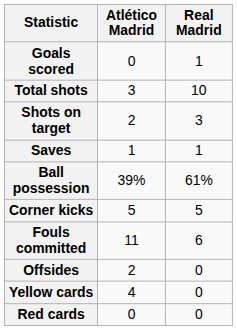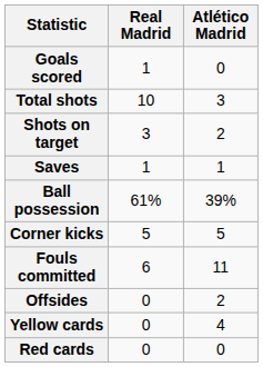 <table class="wikitable plainrowheaders" style="text-align:center">
 <tr>
 <th scope="col" style="width:100px">Statistic</th>
+<th scope="col" style="width:70px">Real Madrid</th>
 <th scope="col" style="width:70px">Atlético Madrid</th>
-<th scope="col" style="width:70px">Real Madrid</th>
 </tr>
 <tr>
 <th scope=row>Goals scored</th>
+<td>1</td>
 <td>0</td>
-<td>1</td>
 </tr>
 <tr>
 <th scope=row>Total shots</th>
+<td>10</td>
 <td>3</td>
-<td>10</td>
 </tr>
 <tr>
 <th scope=row>Shots on target</th>
+<td>3</td>
 <td>2</td>
-<td>3</td>
 </tr>
 <tr>
 <th scope=row>Saves</th>
 <td>1</td>
 <td>1</td>
 </tr>
 <tr>
 <th scope=row>Ball possession</th>
+<td>61%</td>
 <td>39%</td>
-<td>61%</td>
 </tr>
 <tr>
 <th scope=row>Corner kicks</th>
 <td>5</td>
 <td>5</td>
 </tr>
 <tr>
 <th scope=row>Fouls committed</th>
+<td>6</td>
 <td>11</td>
-<td>6</td>
 </tr>
 <tr>
 <th scope=row>Offsides</th>
+<td>0</td>
 <td>2</td>
-<td>0</td>
 </tr>
 <tr>
 <th scope=row>Yellow cards</th>
+<td>0</td>
 <td>4</td>
-<td>0</td>
 </tr>
 <tr>
 <th scope=row>Red cards</th>
 <td>0</td>
 <td>0</td>
 </tr>
 </table>
